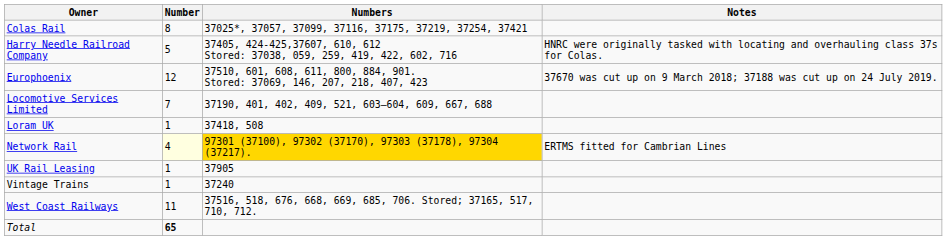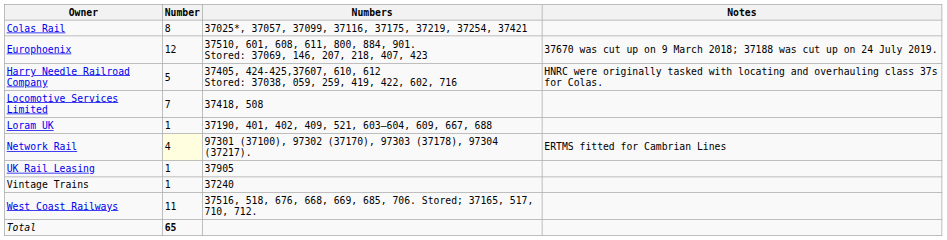 <table class="wikitable">
 <tr>
 <th>Owner</th>
 <th>Number</th>
 <th>Numbers</th>
 <th>Notes</th>
 </tr>
 <tr>
 <td><a href='#'>Colas Rail</a></td>
 <td>8</td>
 <td>37025*, 37057, 37099, 37116, 37175, 37219, 37254, 37421</td>
 <td></td>
 </tr>
 <tr>
+<td><a href='#'>Europhoenix</a></td>
+<td>12</td>
+<td>37510, 601, 608, 611, 800, 884, 901.<br>Stored: 37069, 146, 207, 218, 407, 423</td>
+<td>37670 was cut up on 9 March 2018; 37188 was cut up on 24 July 2019.</td>
+</tr>
+<tr>
 <td><a href='#'>Harry Needle Railroad Company</a></td>
 <td>5</td>
 <td>37405, 424-425,37607, 610, 612<br>Stored: 37038, 059, 259, 419, 422, 602, 716</td>
 <td>HNRC were originally tasked with locating and overhauling class 37s for Colas.</td>
 </tr>
 <tr>
-<td><a href='#'>Europhoenix</a></td>
-<td>12</td>
-<td>37510, 601, 608, 611, 800, 884, 901.<br>Stored: 37069, 146, 207, 218, 407, 423</td>
-<td>37670 was cut up on 9 March 2018; 37188 was cut up on 24 July 2019.</td>
-</tr>
-<tr>
 <td><a href='#'>Locomotive Services Limited</a></td>
 <td>7</td>
-<td>37190, 401, 402, 409, 521, 603–604, 609, 667, 688</td>
+<td>37418, 508</td>
 <td></td>
 </tr>
 <tr>
 <td><a href='#'>Loram UK</a></td>
 <td>1</td>
-<td>37418, 508</td>
+<td>37190, 401, 402, 409, 521, 603–604, 609, 667, 688</td>
 <td></td>
 </tr>
 <tr>
 <td><a href='#'>Network Rail</a></td>
 <td style="background: lightyellow;">4</td>
-<td style="background: gold;">97301 (37100), 97302 (37170), 97303 (37178), 97304 (37217).</td>
+<td>97301 (37100), 97302 (37170), 97303 (37178), 97304 (37217).</td>
 <td>ERTMS fitted for Cambrian Lines</td>
 </tr>
 <tr>
 <td><a href='#'>UK Rail Leasing</a></td>
 <td>1</td>
 <td>37905</td>
 <td></td>
 </tr>
 <tr>
 <td>Vintage Trains</td>
 <td>1</td>
 <td>37240</td>
 <td></td>
 </tr>
 <tr>
 <td><a href='#'>West Coast Railways</a></td>
 <td>11</td>
 <td>37516, 518, 676, 668, 669, 685, 706. Stored; 37165, 517, 710, 712.</td>
 <td></td>
 </tr>
 <tr>
 <td><em>Total</em></td>
 <td><strong>65</strong></td>
 <td></td>
 <td></td>
 </tr>
 </table>
